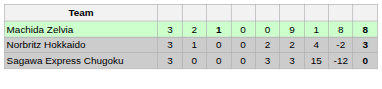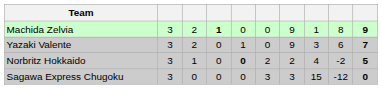 <table class="wikitable" style="text-align: center">
 <tr style="line-height:1.25em">
 <th style="width:15em">Team</th>
 <th style="width:2em"><br></th>
 <th style="width:2em"><br></th>
 <th style="width:2em"><br></th>
 <th style="width:2em"><br></th>
 <th style="width:2em"><br></th>
 <th style="width:2em"><br></th>
 <th style="width:2em"><br></th>
 <th style="width:2em"><br></th>
 <th style="width:2em"><br></th>
 </tr>
 <tr bgcolor="#ccffcc">
 <td align="left">Machida Zelvia</td>
 <td>3</td>
 <td>2</td>
 <td><strong>1</strong></td>
 <td>0</td>
 <td>0</td>
 <td>9</td>
 <td>1</td>
 <td>8</td>
-<td><strong>8</strong></td>
+<td><strong>9</strong></td>
+</tr>
+<tr bgcolor="#cccccc">
+<td align="left">Yazaki Valente</td>
+<td>3</td>
+<td>2</td>
+<td>0</td>
+<td>1</td>
+<td>0</td>
+<td>9</td>
+<td>3</td>
+<td>6</td>
+<td><strong>7</strong></td>
 </tr>
 <tr bgcolor="#cccccc">
 <td align="left">Norbritz Hokkaido</td>
 <td>3</td>
 <td>1</td>
 <td>0</td>
-<td>0</td>
+<td><strong>0</strong></td>
 <td>2</td>
 <td>2</td>
 <td>4</td>
 <td>-2</td>
-<td><strong>3</strong></td>
+<td><strong>5</strong></td>
 </tr>
 <tr bgcolor="#cccccc">
 <td align="left">Sagawa Express Chugoku</td>
 <td>3</td>
 <td>0</td>
 <td>0</td>
 <td>0</td>
 <td>3</td>
 <td>3</td>
 <td>15</td>
 <td>-12</td>
 <td><strong>0</strong></td>
 </tr>
 </table>
